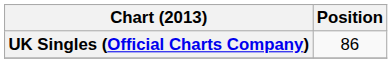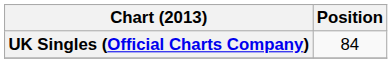 <table class="wikitable plainrowheaders">
 <tr>
 <th scope="col">Chart (2013)</th>
 <th scope="col">Position</th>
 </tr>
 <tr>
 <th scope="row">UK Singles (<a href='#'>Official Charts Company</a>)</th>
-<td align="center">86</td>
+<td align="center">84</td>
 </tr>
 <tr>
 </tr>
 </table>
